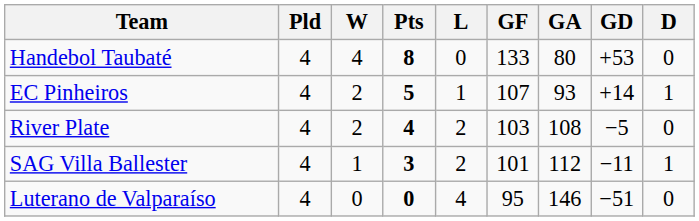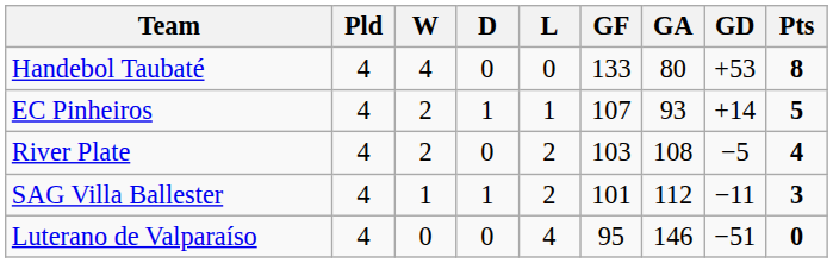 <table class="wikitable" style="text-align: center;">
 <tr>
 <th width="190">Team</th>
 <th width="30">Pld</th>
 <th width="30">W</th>
-<th width="30">Pts</th>
+<th width="30">D</th>
 <th width="30">L</th>
 <th width="30">GF</th>
 <th width="30">GA</th>
 <th width="30">GD</th>
-<th width="30">D</th>
+<th width="30">Pts</th>
 </tr>
 <tr>
 <td align="left"> <a href='#'>Handebol Taubaté</a></td>
 <td>4</td>
 <td>4</td>
-<td><strong>8</strong></td>
+<td>0</td>
 <td>0</td>
 <td>133</td>
 <td>80</td>
 <td>+53</td>
-<td>0</td>
+<td><strong>8</strong></td>
 </tr>
 <tr>
 <td align="left"> <a href='#'>EC Pinheiros</a></td>
 <td>4</td>
 <td>2</td>
-<td><strong>5</strong></td>
+<td>1</td>
 <td>1</td>
 <td>107</td>
 <td>93</td>
 <td>+14</td>
-<td>1</td>
+<td><strong>5</strong></td>
 </tr>
 <tr>
 <td align="left"> <a href='#'>River Plate</a></td>
 <td>4</td>
 <td>2</td>
-<td><strong>4</strong></td>
+<td>0</td>
 <td>2</td>
 <td>103</td>
 <td>108</td>
 <td>−5</td>
-<td>0</td>
+<td><strong>4</strong></td>
 </tr>
 <tr>
 <td align="left"> <a href='#'>SAG Villa Ballester</a></td>
 <td>4</td>
 <td>1</td>
-<td><strong>3</strong></td>
+<td>1</td>
 <td>2</td>
 <td>101</td>
 <td>112</td>
 <td>−11</td>
-<td>1</td>
+<td><strong>3</strong></td>
 </tr>
 <tr>
 <td align="left"> <a href='#'>Luterano de Valparaíso</a></td>
 <td>4</td>
 <td>0</td>
-<td><strong>0</strong></td>
+<td>0</td>
 <td>4</td>
 <td>95</td>
 <td>146</td>
 <td>−51</td>
-<td>0</td>
+<td><strong>0</strong></td>
 </tr>
 </table>
